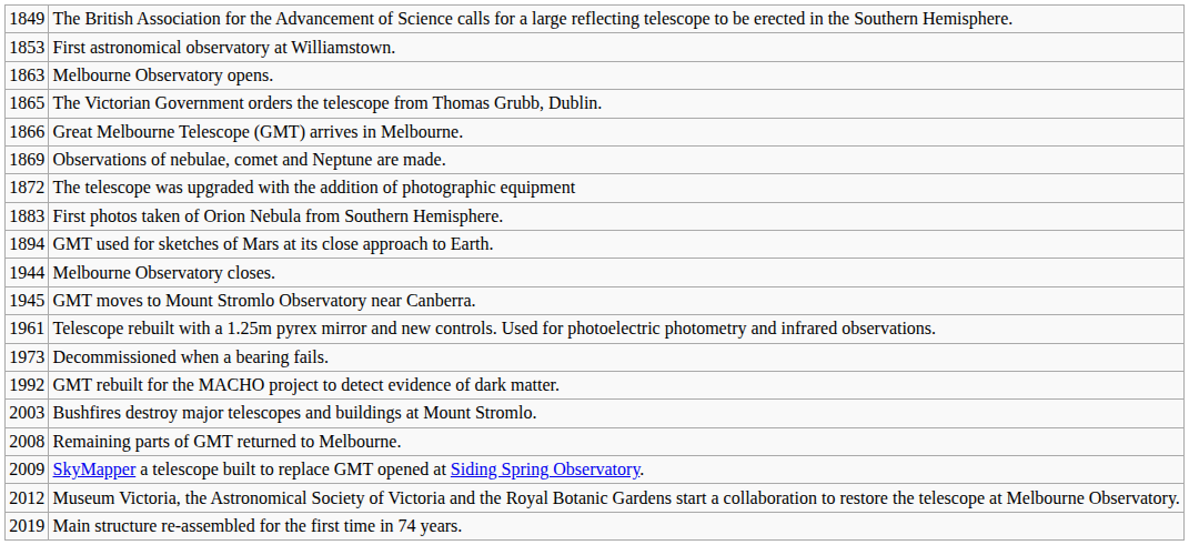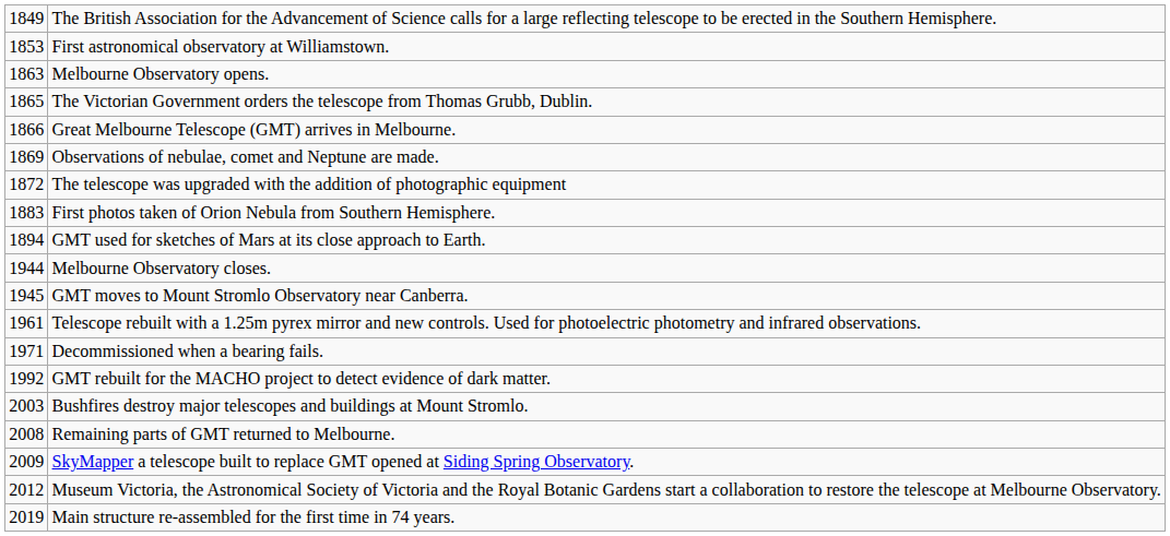 <table class="wikitable">
 <tr>
 <td>1849</td>
 <td>The British Association for the Advancement of Science calls for a large reflecting telescope to be erected in the Southern Hemisphere.</td>
 </tr>
 <tr>
 <td>1853</td>
 <td>First astronomical observatory at Williamstown.</td>
 </tr>
 <tr>
 <td>1863</td>
 <td>Melbourne Observatory opens.</td>
 </tr>
 <tr>
 <td>1865</td>
 <td>The Victorian Government orders the telescope from Thomas Grubb, Dublin.</td>
 </tr>
 <tr>
 <td>1866</td>
 <td>Great Melbourne Telescope (GMT) arrives in Melbourne.</td>
 </tr>
 <tr>
 <td>1869</td>
 <td>Observations of nebulae, comet and Neptune are made.</td>
 </tr>
 <tr>
 <td>1872</td>
 <td>The telescope was upgraded with the addition of photographic equipment</td>
 </tr>
 <tr>
 <td>1883</td>
 <td>First photos taken of Orion Nebula from Southern Hemisphere.</td>
 </tr>
 <tr>
 <td>1894</td>
 <td>GMT used for sketches of Mars at its close approach to Earth.</td>
 </tr>
 <tr>
 <td>1944</td>
 <td>Melbourne Observatory closes.</td>
 </tr>
 <tr>
 <td>1945</td>
 <td>GMT moves to Mount Stromlo Observatory near Canberra.</td>
 </tr>
 <tr>
 <td>1961</td>
 <td>Telescope rebuilt with a 1.25m pyrex mirror and new controls. Used for photoelectric photometry and infrared observations.</td>
 </tr>
 <tr>
-<td>1973</td>
+<td>1971</td>
 <td>Decommissioned when a bearing fails.</td>
 </tr>
 <tr>
 <td>1992</td>
 <td>GMT rebuilt for the MACHO project to detect evidence of dark matter.</td>
 </tr>
 <tr>
 <td>2003</td>
 <td>Bushfires destroy major telescopes and buildings at Mount Stromlo.</td>
 </tr>
 <tr>
 <td>2008</td>
 <td>Remaining parts of GMT returned to Melbourne.</td>
 </tr>
 <tr>
 <td>2009</td>
 <td><a href='#'>SkyMapper</a> a telescope built to replace GMT opened at <a href='#'>Siding Spring Observatory</a>.</td>
 </tr>
 <tr>
 <td>2012</td>
 <td>Museum Victoria, the Astronomical Society of Victoria and the Royal Botanic Gardens start a collaboration to restore the telescope at Melbourne Observatory.</td>
 </tr>
 <tr>
 <td>2019</td>
 <td>Main structure re-assembled for the first time in 74 years.</td>
 </tr>
 </table>
